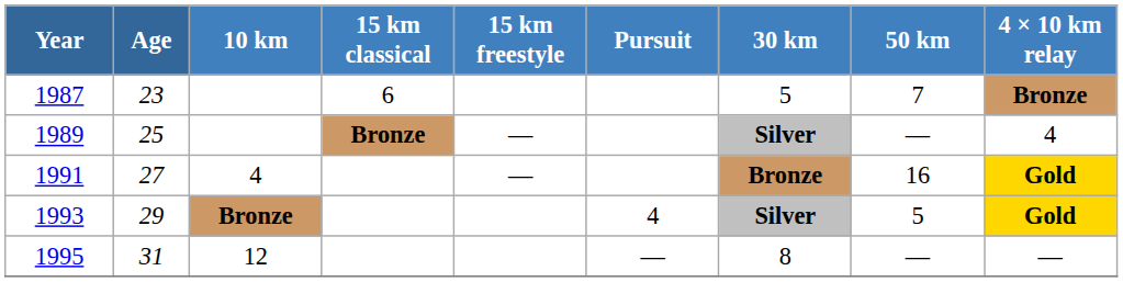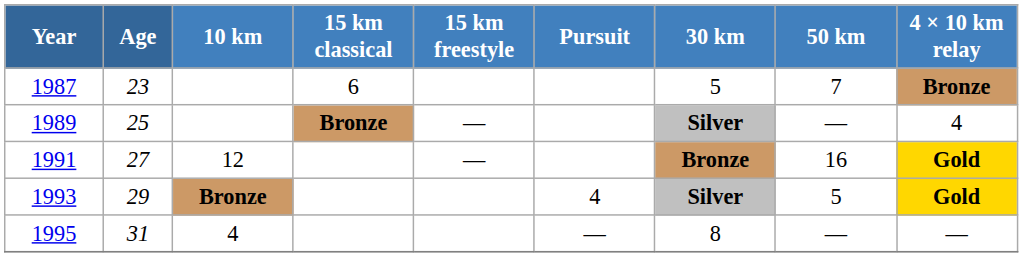 <table class="wikitable" style="font-size:95%; text-align:center; border:grey solid 1px; border-collapse:collapse; background:#ffffff;">
 <tr>
 <th style="background-color:#369; color:white; width:60px;"> Year </th>
 <th style="background-color:#369; color:white; width:40px;"> Age </th>
 <th style="background-color:#4180be; color:white; width:75px;"> 10 km </th>
 <th style="background-color:#4180be; color:white; width:75px;"> 15 km <br> classical </th>
 <th style="background-color:#4180be; color:white; width:75px;"> 15 km <br> freestyle </th>
 <th style="background-color:#4180be; color:white; width:75px;"> Pursuit </th>
 <th style="background-color:#4180be; color:white; width:75px;"> 30 km </th>
 <th style="background-color:#4180be; color:white; width:75px;"> 50 km </th>
 <th style="background-color:#4180be; color:white; width:75px;"> 4 × 10 km <br> relay </th>
 </tr>
 <tr>
 <td><a href='#'>1987</a></td>
 <td><em>23</em></td>
 <td></td>
 <td>6</td>
 <td></td>
 <td></td>
 <td>5</td>
 <td>7</td>
 <td bgcolor="cc9966"><strong>Bronze</strong></td>
 </tr>
 <tr>
 <td><a href='#'>1989</a></td>
 <td><em>25</em></td>
 <td></td>
 <td bgcolor="cc9966"><strong>Bronze</strong></td>
 <td>—</td>
 <td></td>
 <td style="background:silver;"><strong>Silver</strong></td>
 <td>—</td>
 <td>4</td>
 </tr>
 <tr>
 <td><a href='#'>1991</a></td>
 <td><em>27</em></td>
-<td>4</td>
+<td>12</td>
 <td></td>
 <td>—</td>
 <td></td>
 <td bgcolor="cc9966"><strong>Bronze</strong></td>
 <td>16</td>
 <td style="background:gold;"><strong>Gold</strong></td>
 </tr>
 <tr>
 <td><a href='#'>1993</a></td>
 <td><em>29</em></td>
 <td bgcolor="cc9966"><strong>Bronze</strong></td>
 <td></td>
 <td></td>
 <td>4</td>
 <td style="background:silver;"><strong>Silver</strong></td>
 <td>5</td>
 <td style="background:gold;"><strong>Gold</strong></td>
 </tr>
 <tr>
 <td><a href='#'>1995</a></td>
 <td><em>31</em></td>
-<td>12</td>
+<td>4</td>
 <td></td>
 <td></td>
 <td>—</td>
 <td>8</td>
 <td>—</td>
 <td>—</td>
 </tr>
 <tr>
 </tr>
 </table>
